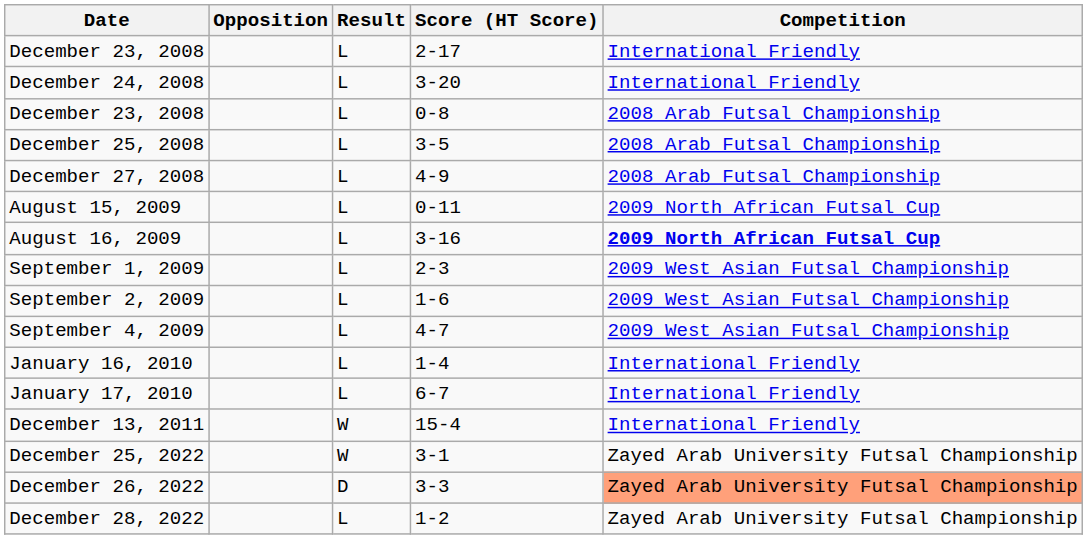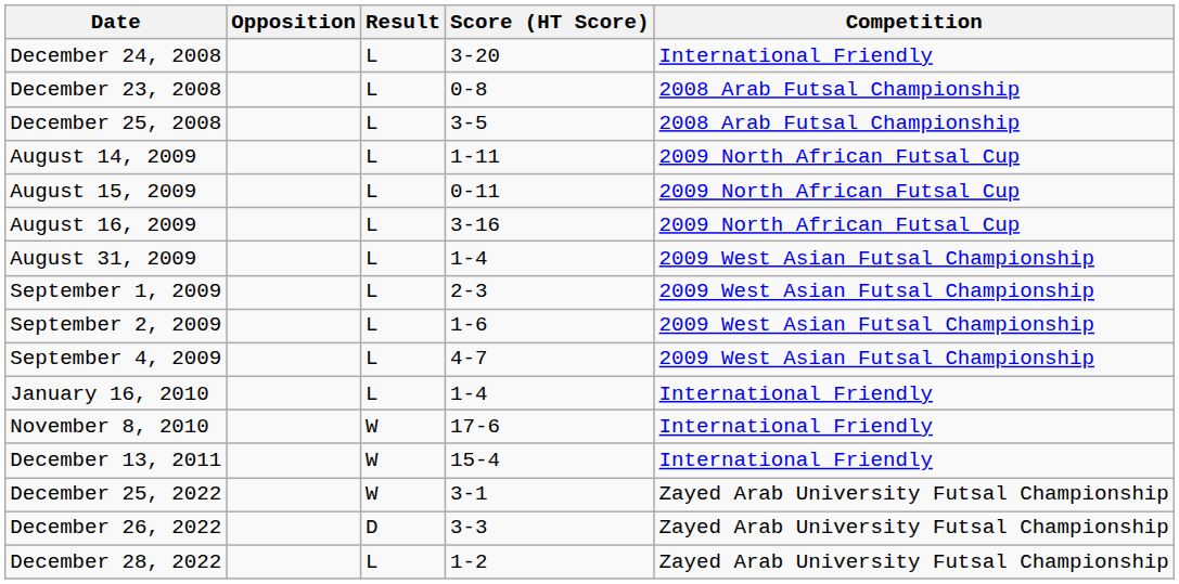 <table class="wikitable" style="text-align: left;">
 <tr>
 <th>Date</th>
 <th>Opposition</th>
 <th>Result</th>
 <th>Score (HT Score)</th>
 <th>Competition</th>
-</tr>
-<tr>
-<td>December 23, 2008</td>
-<td></td>
-<td>L</td>
-<td>2-17</td>
-<td><a href='#'>International Friendly</a></td>
 </tr>
 <tr>
 <td>December 24, 2008</td>
 <td></td>
 <td>L</td>
 <td>3-20</td>
 <td><a href='#'>International Friendly</a></td>
 </tr>
 <tr>
 <td>December 23, 2008</td>
 <td></td>
 <td>L</td>
 <td>0-8</td>
 <td><a href='#'>2008 Arab Futsal Championship</a></td>
 </tr>
 <tr>
 <td>December 25, 2008</td>
 <td></td>
 <td>L</td>
 <td>3-5</td>
 <td><a href='#'>2008 Arab Futsal Championship</a></td>
 </tr>
 <tr>
-<td>December 27, 2008</td>
+<td>August 14, 2009</td>
 <td></td>
 <td>L</td>
-<td>4-9</td>
-<td><a href='#'>2008 Arab Futsal Championship</a></td>
+<td>1-11</td>
+<td><a href='#'>2009 North African Futsal Cup</a></td>
 </tr>
 <tr>
 <td>August 15, 2009</td>
 <td></td>
 <td>L</td>
 <td>0-11</td>
 <td><a href='#'>2009 North African Futsal Cup</a></td>
 </tr>
 <tr>
 <td>August 16, 2009</td>
 <td></td>
 <td>L</td>
 <td>3-16</td>
-<td><strong><a href='#'>2009 North African Futsal Cup</a></strong></td>
+<td><a href='#'>2009 North African Futsal Cup</a></td>
+</tr>
+<tr>
+<td>August 31, 2009</td>
+<td></td>
+<td>L</td>
+<td>1-4</td>
+<td><a href='#'>2009 West Asian Futsal Championship</a></td>
 </tr>
 <tr>
 <td>September 1, 2009</td>
 <td></td>
 <td>L</td>
 <td>2-3</td>
 <td><a href='#'>2009 West Asian Futsal Championship</a></td>
 </tr>
 <tr>
 <td>September 2, 2009</td>
 <td></td>
 <td>L</td>
 <td>1-6</td>
 <td><a href='#'>2009 West Asian Futsal Championship</a></td>
 </tr>
 <tr>
 <td>September 4, 2009</td>
 <td></td>
 <td>L</td>
 <td>4-7</td>
 <td><a href='#'>2009 West Asian Futsal Championship</a></td>
 </tr>
 <tr>
 <td>January 16, 2010</td>
 <td></td>
 <td>L</td>
 <td>1-4</td>
 <td><a href='#'>International Friendly</a></td>
 </tr>
 <tr>
-<td>January 17, 2010</td>
+<td>November 8, 2010</td>
 <td></td>
-<td>L</td>
-<td>6-7</td>
+<td>W</td>
+<td>17-6</td>
 <td><a href='#'>International Friendly</a></td>
 </tr>
 <tr>
 <td>December 13, 2011</td>
 <td></td>
 <td>W</td>
 <td>15-4</td>
 <td><a href='#'>International Friendly</a></td>
 </tr>
 <tr>
 <td>December 25, 2022</td>
 <td></td>
 <td>W</td>
 <td>3-1</td>
 <td>Zayed Arab University Futsal Championship</td>
 </tr>
 <tr>
 <td>December 26, 2022</td>
 <td></td>
 <td>D</td>
 <td>3-3</td>
-<td style="background: lightsalmon;">Zayed Arab University Futsal Championship</td>
+<td>Zayed Arab University Futsal Championship</td>
 </tr>
 <tr>
 <td>December 28, 2022</td>
 <td></td>
 <td>L</td>
 <td>1-2</td>
 <td>Zayed Arab University Futsal Championship</td>
 </tr>
 </table>
